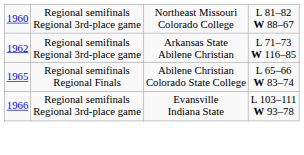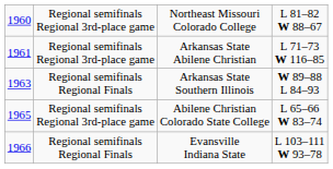 <table class="wikitable">
 <tr style="text-align:center;">
 <td><a href='#'>1960</a></td>
 <td>Regional semifinals<br>Regional 3rd-place game</td>
 <td>Northeast Missouri<br>Colorado College</td>
 <td>L 81–82<br><strong>W</strong> 88–67</td>
 </tr>
 <tr style="text-align:center;">
-<td><a href='#'>1962</a></td>
+<td><a href='#'>1961</a></td>
 <td>Regional semifinals<br>Regional 3rd-place game</td>
 <td>Arkansas State<br>Abilene Christian</td>
 <td>L 71–73<br><strong>W</strong> 116–85</td>
 </tr>
 <tr style="text-align:center;">
+<td><a href='#'>1963</a></td>
+<td>Regional semifinals<br>Regional Finals</td>
+<td>Arkansas State<br>Southern Illinois</td>
+<td><strong>W</strong> 89–88<br>L 84–93</td>
+</tr>
+<tr style="text-align:center;">
 <td><a href='#'>1965</a></td>
-<td>Regional semifinals<br>Regional Finals</td>
+<td>Regional semifinals<br>Regional 3rd-place game</td>
 <td>Abilene Christian<br>Colorado State College</td>
 <td>L 65–66<br><strong>W</strong> 83–74</td>
 </tr>
 <tr style="text-align:center;">
 <td><a href='#'>1966</a></td>
-<td>Regional semifinals<br>Regional 3rd-place game</td>
+<td>Regional semifinals<br>Regional Finals</td>
 <td>Evansville<br>Indiana State</td>
 <td>L 103–111<br><strong>W</strong> 93–78</td>
 </tr>
 </table>
